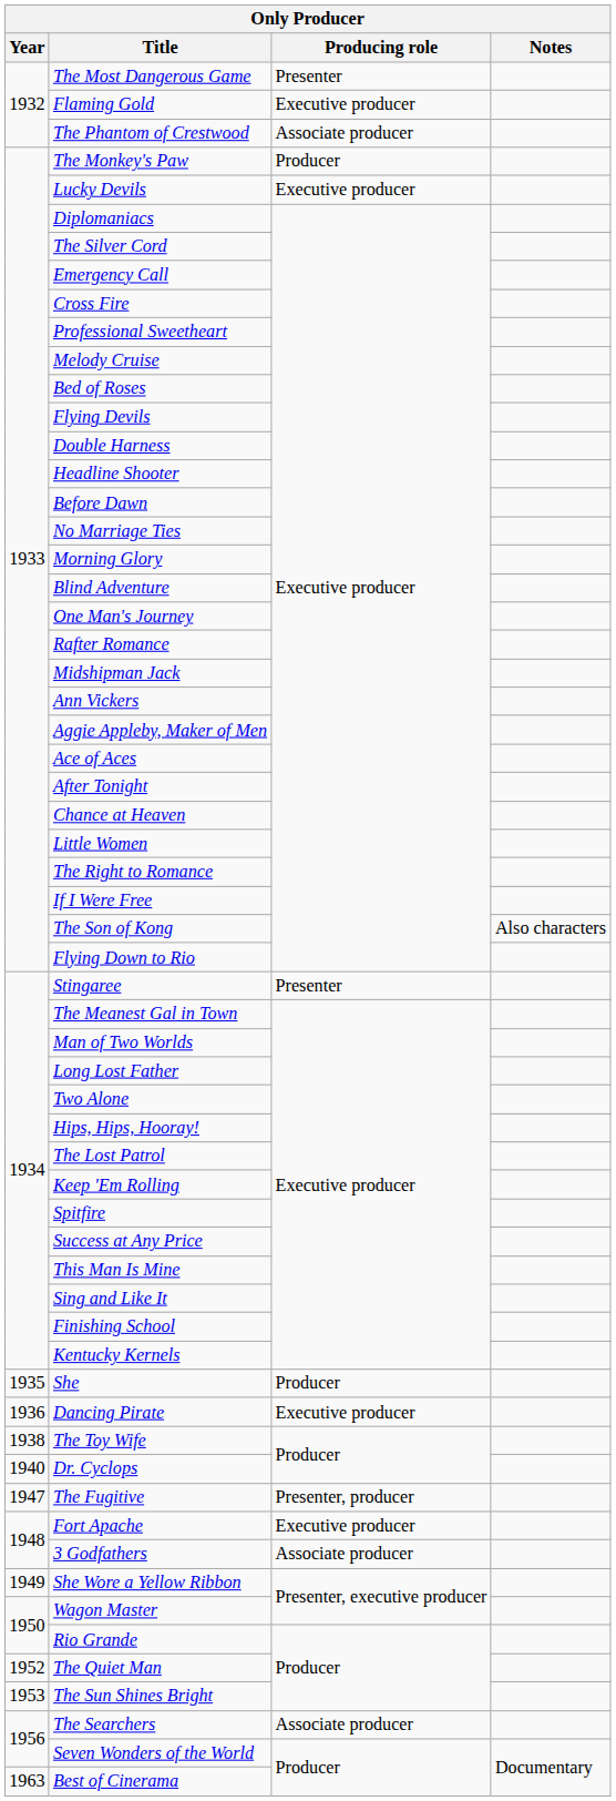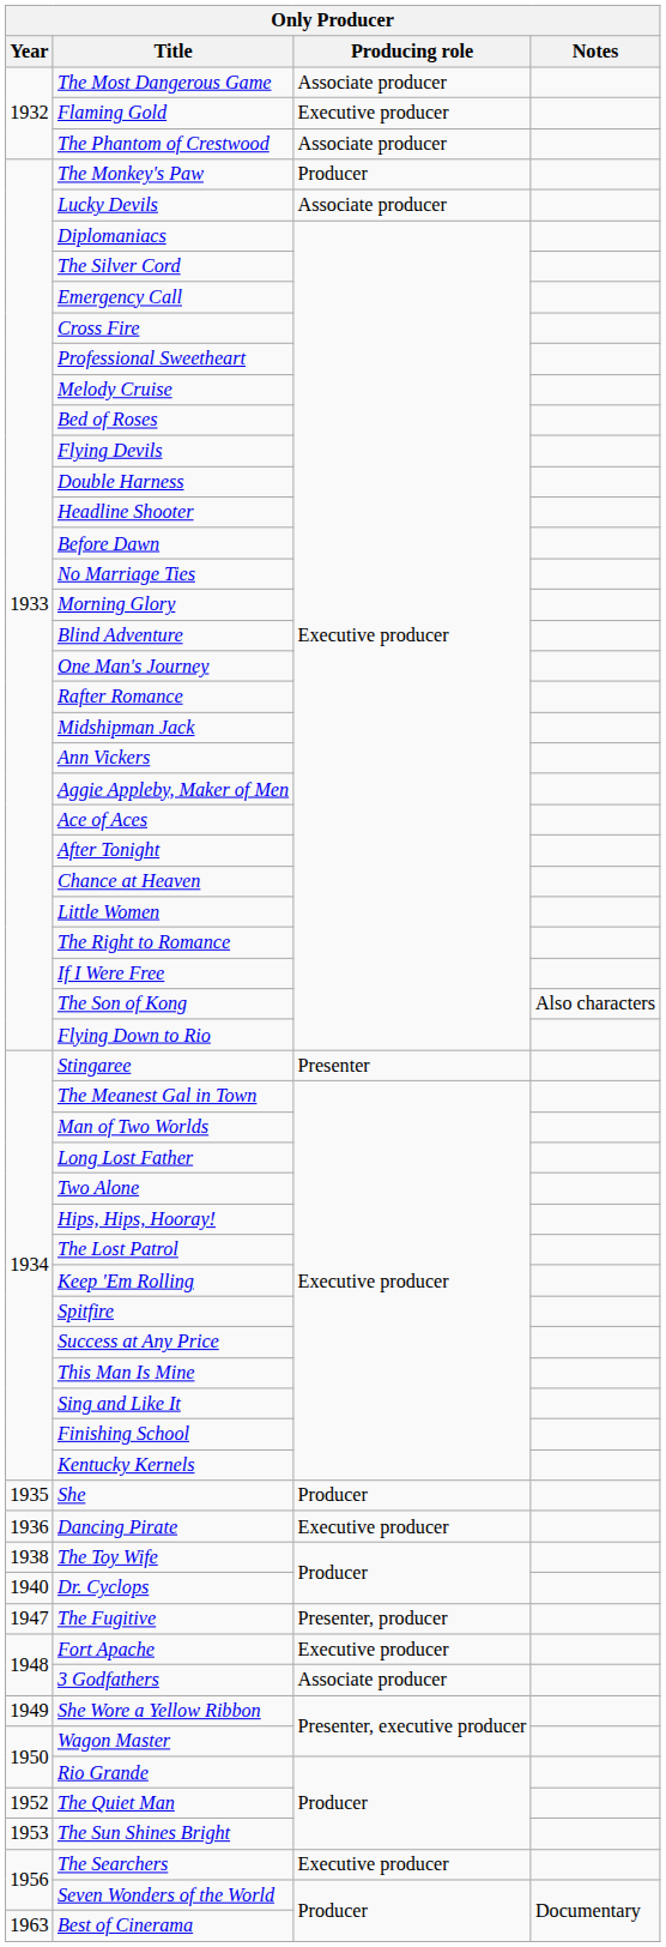 <table class="wikitable sortable">
 <tr>
 <th colspan="4">Only Producer</th>
 </tr>
 <tr>
 <th>Year</th>
 <th>Title</th>
 <th>Producing role</th>
 <th>Notes</th>
 </tr>
 <tr>
 <td rowspan="3">1932</td>
 <td><em><a href='#'>The Most Dangerous Game</a></em></td>
-<td>Presenter</td>
+<td>Associate producer</td>
 <td></td>
 </tr>
 <tr>
 <td><em><a href='#'>Flaming Gold</a></em></td>
 <td>Executive producer</td>
 <td></td>
 </tr>
 <tr>
 <td><em><a href='#'>The Phantom of Crestwood</a></em></td>
 <td>Associate producer</td>
 <td></td>
 </tr>
 <tr>
 <td rowspan="29">1933</td>
 <td><em><a href='#'>The Monkey's Paw</a></em></td>
 <td>Producer</td>
 <td></td>
 </tr>
 <tr>
 <td><em><a href='#'>Lucky Devils</a></em></td>
-<td>Executive producer</td>
+<td>Associate producer</td>
 <td></td>
 </tr>
 <tr>
 <td><em><a href='#'>Diplomaniacs</a></em></td>
 <td rowspan="27">Executive producer</td>
 <td></td>
 </tr>
 <tr>
 <td><em><a href='#'>The Silver Cord</a></em></td>
 <td></td>
 </tr>
 <tr>
 <td><em><a href='#'>Emergency Call</a></em></td>
 <td></td>
 </tr>
 <tr>
 <td><em><a href='#'>Cross Fire</a></em></td>
 <td></td>
 </tr>
 <tr>
 <td><em><a href='#'>Professional Sweetheart</a></em></td>
 <td></td>
 </tr>
 <tr>
 <td><em><a href='#'>Melody Cruise</a></em></td>
 <td></td>
 </tr>
 <tr>
 <td><em><a href='#'>Bed of Roses</a></em></td>
 <td></td>
 </tr>
 <tr>
 <td><em><a href='#'>Flying Devils</a></em></td>
 <td></td>
 </tr>
 <tr>
 <td><em><a href='#'>Double Harness</a></em></td>
 <td></td>
 </tr>
 <tr>
 <td><em><a href='#'>Headline Shooter</a></em></td>
 <td></td>
 </tr>
 <tr>
 <td><em><a href='#'>Before Dawn</a></em></td>
 <td></td>
 </tr>
 <tr>
 <td><em><a href='#'>No Marriage Ties</a></em></td>
 <td></td>
 </tr>
 <tr>
 <td><em><a href='#'>Morning Glory</a></em></td>
 <td></td>
 </tr>
 <tr>
 <td><em><a href='#'>Blind Adventure</a></em></td>
 <td></td>
 </tr>
 <tr>
 <td><em><a href='#'>One Man's Journey</a></em></td>
 <td></td>
 </tr>
 <tr>
 <td><em><a href='#'>Rafter Romance</a></em></td>
 <td></td>
 </tr>
 <tr>
 <td><em><a href='#'>Midshipman Jack</a></em></td>
 <td></td>
 </tr>
 <tr>
 <td><em><a href='#'>Ann Vickers</a></em></td>
 <td></td>
 </tr>
 <tr>
 <td><em><a href='#'>Aggie Appleby, Maker of Men</a></em></td>
 <td></td>
 </tr>
 <tr>
 <td><em><a href='#'>Ace of Aces</a></em></td>
 <td></td>
 </tr>
 <tr>
 <td><em><a href='#'>After Tonight</a></em></td>
 <td></td>
 </tr>
 <tr>
 <td><em><a href='#'>Chance at Heaven</a></em></td>
 <td></td>
 </tr>
 <tr>
 <td><em><a href='#'>Little Women</a></em></td>
 <td></td>
 </tr>
 <tr>
 <td><em><a href='#'>The Right to Romance</a></em></td>
 <td></td>
 </tr>
 <tr>
 <td><em><a href='#'>If I Were Free</a></em></td>
 <td></td>
 </tr>
 <tr>
 <td><em><a href='#'>The Son of Kong</a></em></td>
 <td>Also characters</td>
 </tr>
 <tr>
 <td><em><a href='#'>Flying Down to Rio</a></em></td>
 <td></td>
 </tr>
 <tr>
 <td rowspan="14">1934</td>
 <td><em><a href='#'>Stingaree</a></em></td>
 <td>Presenter</td>
 <td></td>
 </tr>
 <tr>
 <td><em><a href='#'>The Meanest Gal in Town</a></em></td>
 <td rowspan="13">Executive producer</td>
 <td></td>
 </tr>
 <tr>
 <td><em><a href='#'>Man of Two Worlds</a></em></td>
 <td></td>
 </tr>
 <tr>
 <td><em><a href='#'>Long Lost Father</a></em></td>
 <td></td>
 </tr>
 <tr>
 <td><em><a href='#'>Two Alone</a></em></td>
 <td></td>
 </tr>
 <tr>
 <td><em><a href='#'>Hips, Hips, Hooray!</a></em></td>
 <td></td>
 </tr>
 <tr>
 <td><em><a href='#'>The Lost Patrol</a></em></td>
 <td></td>
 </tr>
 <tr>
 <td><em><a href='#'>Keep 'Em Rolling</a></em></td>
 <td></td>
 </tr>
 <tr>
 <td><em><a href='#'>Spitfire</a></em></td>
 <td></td>
 </tr>
 <tr>
 <td><em><a href='#'>Success at Any Price</a></em></td>
 <td></td>
 </tr>
 <tr>
 <td><em><a href='#'>This Man Is Mine</a></em></td>
 <td></td>
 </tr>
 <tr>
 <td><em><a href='#'>Sing and Like It</a></em></td>
 <td></td>
 </tr>
 <tr>
 <td><em><a href='#'>Finishing School</a></em></td>
 <td></td>
 </tr>
 <tr>
 <td><em><a href='#'>Kentucky Kernels</a></em></td>
 <td></td>
 </tr>
 <tr>
 <td>1935</td>
 <td><em><a href='#'>She</a></em></td>
 <td>Producer</td>
 <td></td>
 </tr>
 <tr>
 <td>1936</td>
 <td><em><a href='#'>Dancing Pirate</a></em></td>
 <td>Executive producer</td>
 <td></td>
 </tr>
 <tr>
 <td>1938</td>
 <td><em><a href='#'>The Toy Wife</a></em></td>
 <td rowspan="2">Producer</td>
 <td></td>
 </tr>
 <tr>
 <td>1940</td>
 <td><em><a href='#'>Dr. Cyclops</a></em></td>
 <td></td>
 </tr>
 <tr>
 <td>1947</td>
 <td><em><a href='#'>The Fugitive</a></em></td>
 <td>Presenter, producer</td>
 <td></td>
 </tr>
 <tr>
 <td rowspan="2">1948</td>
 <td><em><a href='#'>Fort Apache</a></em></td>
 <td>Executive producer</td>
 <td></td>
 </tr>
 <tr>
 <td><em><a href='#'>3 Godfathers</a></em></td>
 <td>Associate producer</td>
 <td></td>
 </tr>
 <tr>
 <td>1949</td>
 <td><em><a href='#'>She Wore a Yellow Ribbon</a></em></td>
 <td rowspan="2">Presenter, executive producer</td>
 <td></td>
 </tr>
 <tr>
 <td rowspan="2">1950</td>
 <td><em><a href='#'>Wagon Master</a></em></td>
 <td></td>
 </tr>
 <tr>
 <td><em><a href='#'>Rio Grande</a></em></td>
 <td rowspan="3">Producer</td>
 <td></td>
 </tr>
 <tr>
 <td>1952</td>
 <td><em><a href='#'>The Quiet Man</a></em></td>
 <td></td>
 </tr>
 <tr>
 <td>1953</td>
 <td><em><a href='#'>The Sun Shines Bright</a></em></td>
 <td></td>
 </tr>
 <tr>
 <td rowspan="2">1956</td>
 <td><em><a href='#'>The Searchers</a></em></td>
-<td>Associate producer</td>
+<td>Executive producer</td>
 <td></td>
 </tr>
 <tr>
 <td><em><a href='#'>Seven Wonders of the World</a></em></td>
 <td rowspan="2">Producer</td>
 <td rowspan="2">Documentary</td>
 </tr>
 <tr>
 <td>1963</td>
 <td><em><a href='#'>Best of Cinerama</a></em></td>
 </tr>
 </table>
